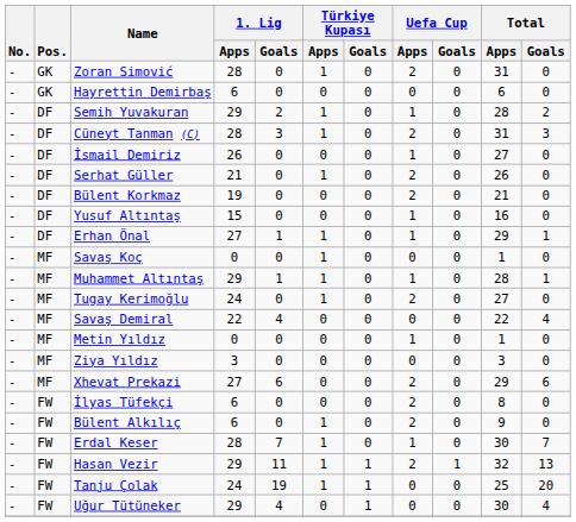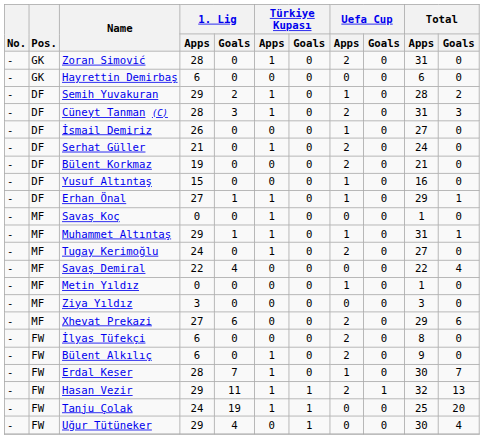 <table class="wikitable" style="text-align:center">
 <tr>
 <th rowspan="2" valign="bottom">No.</th>
 <th rowspan="2" valign="bottom">Pos.</th>
 <th rowspan="2">Name</th>
 <th colspan="2" width="85"><a href='#'>1. Lig</a></th>
 <th colspan="2" width="85"><a href='#'>Türkiye Kupası</a></th>
 <th colspan="2" width="85"><a href='#'>Uefa Cup</a></th>
 <th colspan="2" width="85">Total</th>
 </tr>
 <tr>
 <th>Apps</th>
 <th>Goals</th>
 <th>Apps</th>
 <th>Goals</th>
 <th>Apps</th>
 <th>Goals</th>
 <th>Apps</th>
 <th>Goals</th>
 </tr>
 <tr>
 <td align="left">-</td>
 <td align="left">GK</td>
 <td align="left"> <a href='#'>Zoran Simović</a></td>
 <td>28</td>
 <td>0</td>
 <td>1</td>
 <td>0</td>
 <td>2</td>
 <td>0</td>
 <td>31</td>
 <td>0</td>
 </tr>
 <tr>
 <td align="left">-</td>
 <td align="left">GK</td>
 <td align="left"> <a href='#'>Hayrettin Demirbaş</a></td>
 <td>6</td>
 <td>0</td>
 <td>0</td>
 <td>0</td>
 <td>0</td>
 <td>0</td>
 <td>6</td>
 <td>0</td>
 </tr>
 <tr>
 <td align="left">-</td>
 <td align="left">DF</td>
 <td align="left"> <a href='#'>Semih Yuvakuran</a></td>
 <td>29</td>
 <td>2</td>
 <td>1</td>
 <td>0</td>
 <td>1</td>
 <td>0</td>
 <td>28</td>
 <td>2</td>
 </tr>
 <tr>
 <td align="left">-</td>
 <td align="left">DF</td>
 <td align="left"> <a href='#'>Cüneyt Tanman</a> <small><em><a href='#'>(C)</a></em></small></td>
 <td>28</td>
 <td>3</td>
 <td>1</td>
 <td>0</td>
 <td>2</td>
 <td>0</td>
 <td>31</td>
 <td>3</td>
 </tr>
 <tr>
 <td align="left">-</td>
 <td align="left">DF</td>
 <td align="left"> <a href='#'>İsmail Demiriz</a></td>
 <td>26</td>
 <td>0</td>
 <td>0</td>
 <td>0</td>
 <td>1</td>
 <td>0</td>
 <td>27</td>
 <td>0</td>
 </tr>
 <tr>
 <td align="left">-</td>
 <td align="left">DF</td>
 <td align="left"> <a href='#'>Serhat Güller</a></td>
 <td>21</td>
 <td>0</td>
 <td>1</td>
 <td>0</td>
 <td>2</td>
 <td>0</td>
-<td>26</td>
+<td>24</td>
 <td>0</td>
 </tr>
 <tr>
 <td align="left">-</td>
 <td align="left">DF</td>
 <td align="left"> <a href='#'>Bülent Korkmaz</a></td>
 <td>19</td>
 <td>0</td>
 <td>0</td>
 <td>0</td>
 <td>2</td>
 <td>0</td>
 <td>21</td>
 <td>0</td>
 </tr>
 <tr>
 <td align="left">-</td>
 <td align="left">DF</td>
 <td align="left"> <a href='#'>Yusuf Altıntaş</a></td>
 <td>15</td>
 <td>0</td>
 <td>0</td>
 <td>0</td>
 <td>1</td>
 <td>0</td>
 <td>16</td>
 <td>0</td>
 </tr>
 <tr>
 <td align="left">-</td>
 <td align="left">DF</td>
 <td align="left"> <a href='#'>Erhan Önal</a></td>
 <td>27</td>
 <td>1</td>
 <td>1</td>
 <td>0</td>
 <td>1</td>
 <td>0</td>
 <td>29</td>
 <td>1</td>
 </tr>
 <tr>
 <td align="left">-</td>
 <td align="left">MF</td>
 <td align="left"> <a href='#'>Savaş Koç</a></td>
 <td>0</td>
 <td>0</td>
 <td>1</td>
 <td>0</td>
 <td>0</td>
 <td>0</td>
 <td>1</td>
 <td>0</td>
 </tr>
 <tr>
 <td align="left">-</td>
 <td align="left">MF</td>
 <td align="left"> <a href='#'>Muhammet Altıntaş</a></td>
 <td>29</td>
 <td>1</td>
 <td>1</td>
 <td>0</td>
 <td>1</td>
 <td>0</td>
-<td>28</td>
+<td>31</td>
 <td>1</td>
 </tr>
 <tr>
 <td align="left">-</td>
 <td align="left">MF</td>
 <td align="left"> <a href='#'>Tugay Kerimoğlu</a></td>
 <td>24</td>
 <td>0</td>
 <td>1</td>
 <td>0</td>
 <td>2</td>
 <td>0</td>
 <td>27</td>
 <td>0</td>
 </tr>
 <tr>
 <td align="left">-</td>
 <td align="left">MF</td>
 <td align="left"> <a href='#'>Savaş Demiral</a></td>
 <td>22</td>
 <td>4</td>
 <td>0</td>
 <td>0</td>
 <td>0</td>
 <td>0</td>
 <td>22</td>
 <td>4</td>
 </tr>
 <tr>
 <td align="left">-</td>
 <td align="left">MF</td>
 <td align="left"> <a href='#'>Metin Yıldız</a></td>
 <td>0</td>
 <td>0</td>
 <td>0</td>
 <td>0</td>
 <td>1</td>
 <td>0</td>
 <td>1</td>
 <td>0</td>
 </tr>
 <tr>
 <td align="left">-</td>
 <td align="left">MF</td>
 <td align="left"> <a href='#'>Ziya Yıldız</a></td>
 <td>3</td>
 <td>0</td>
 <td>0</td>
 <td>0</td>
 <td>0</td>
 <td>0</td>
 <td>3</td>
 <td>0</td>
 </tr>
 <tr>
 <td align="left">-</td>
 <td align="left">MF</td>
 <td align="left"> <a href='#'>Xhevat Prekazi</a></td>
 <td>27</td>
 <td>6</td>
 <td>0</td>
 <td>0</td>
 <td>2</td>
 <td>0</td>
 <td>29</td>
 <td>6</td>
 </tr>
 <tr>
 <td align="left">-</td>
 <td align="left">FW</td>
 <td align="left"> <a href='#'>İlyas Tüfekçi</a></td>
 <td>6</td>
 <td>0</td>
 <td>0</td>
 <td>0</td>
 <td>2</td>
 <td>0</td>
 <td>8</td>
 <td>0</td>
 </tr>
 <tr>
 <td align="left">-</td>
 <td align="left">FW</td>
 <td align="left"> <a href='#'>Bülent Alkılıç</a></td>
 <td>6</td>
 <td>0</td>
 <td>1</td>
 <td>0</td>
 <td>2</td>
 <td>0</td>
 <td>9</td>
 <td>0</td>
 </tr>
 <tr>
 <td align="left">-</td>
 <td align="left">FW</td>
 <td align="left"> <a href='#'>Erdal Keser</a></td>
 <td>28</td>
 <td>7</td>
 <td>1</td>
 <td>0</td>
 <td>1</td>
 <td>0</td>
 <td>30</td>
 <td>7</td>
 </tr>
 <tr>
 <td align="left">-</td>
 <td align="left">FW</td>
 <td align="left"> <a href='#'>Hasan Vezir</a></td>
 <td>29</td>
 <td>11</td>
 <td>1</td>
 <td>1</td>
 <td>2</td>
 <td>1</td>
 <td>32</td>
 <td>13</td>
 </tr>
 <tr>
 <td align="left">-</td>
 <td align="left">FW</td>
 <td align="left"> <a href='#'>Tanju Çolak</a></td>
 <td>24</td>
 <td>19</td>
 <td>1</td>
 <td>1</td>
 <td>0</td>
 <td>0</td>
 <td>25</td>
 <td>20</td>
 </tr>
 <tr>
 <td align="left">-</td>
 <td align="left">FW</td>
 <td align="left"> <a href='#'>Uğur Tütüneker</a></td>
 <td>29</td>
 <td>4</td>
 <td>0</td>
 <td>1</td>
 <td>0</td>
 <td>0</td>
 <td>30</td>
 <td>4</td>
 </tr>
 <tr>
 </tr>
 </table>
